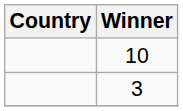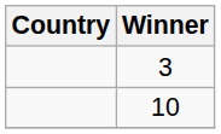 <table class=wikitable>
 <tr>
 <th>Country</th>
 <th>Winner</th>
 </tr>
 <tr>
 <td></td>
-<td align="center">10</td>
+<td align="center">3</td>
 </tr>
 <tr>
 <td></td>
-<td align="center">3</td>
+<td align="center">10</td>
 </tr>
 <tr>
 </tr>
 </table>
